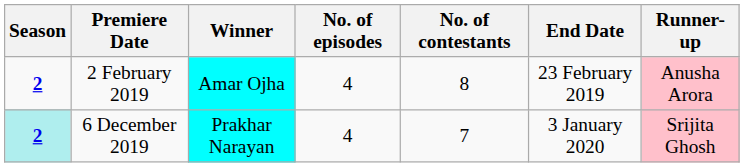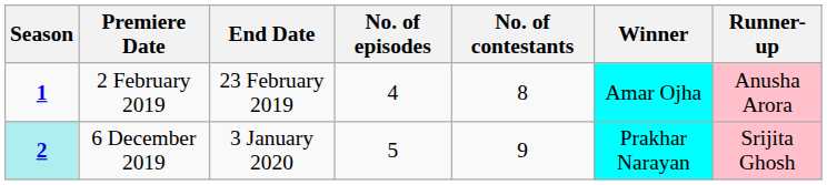 <table class="wikitable" style="font-size:100%; text-align: center;">
 <tr>
 <th>Season</th>
 <th>Premiere Date</th>
-<th>Winner</th>
+<th>End Date</th>
 <th>No. of episodes</th>
 <th>No. of contestants</th>
-<th>End Date</th>
+<th>Winner</th>
 <th>Runner-up</th>
 </tr>
 <tr>
-<td><strong><a href='#'>2</a></strong></td>
+<td><strong><a href='#'>1</a></strong></td>
 <td>2 February 2019</td>
-<td bgcolor="cyan">Amar Ojha</td>
+<td>23 February 2019</td>
 <td>4</td>
 <td>8</td>
-<td>23 February 2019</td>
+<td bgcolor="cyan">Amar Ojha</td>
 <td bgcolor="pink">Anusha Arora</td>
 </tr>
 <tr>
 <td style="background: paleturquoise;"><strong><a href='#'>2</a></strong></td>
 <td>6 December 2019</td>
+<td>3 January 2020</td>
+<td>5</td>
+<td>9</td>
 <td bgcolor="cyan">Prakhar Narayan</td>
-<td>4</td>
-<td>7</td>
-<td>3 January 2020</td>
 <td bgcolor="pink">Srijita Ghosh</td>
 </tr>
 </table>
